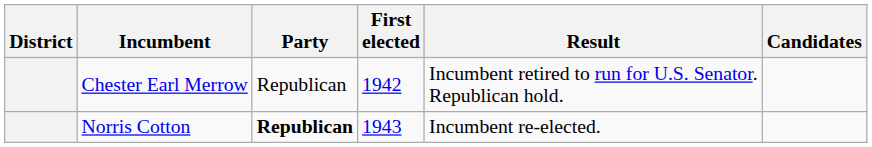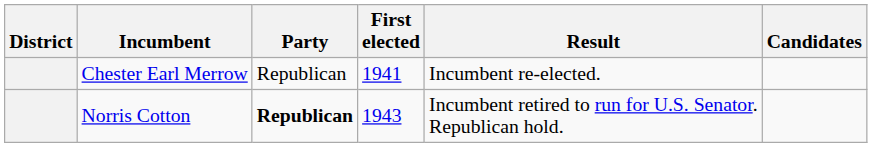 <table class=wikitable>
 <tr valign=bottom>
 <th>District</th>
 <th>Incumbent</th>
 <th>Party</th>
 <th>First<br>elected</th>
 <th>Result</th>
 <th>Candidates</th>
 </tr>
 <tr>
 <th></th>
 <td><a href='#'>Chester Earl Merrow</a></td>
 <td>Republican</td>
-<td><a href='#'>1942</a></td>
-<td>Incumbent retired to <a href='#'>run for U.S. Senator</a>.<br>Republican hold.</td>
+<td><a href='#'>1941</a></td>
+<td>Incumbent re-elected.</td>
 <td nowrap></td>
 </tr>
 <tr>
 <th></th>
 <td><a href='#'>Norris Cotton</a></td>
 <td><strong>Republican</strong></td>
 <td><a href='#'>1943</a></td>
-<td>Incumbent re-elected.</td>
+<td>Incumbent retired to <a href='#'>run for U.S. Senator</a>.<br>Republican hold.</td>
 <td nowrap></td>
 </tr>
 </table>
